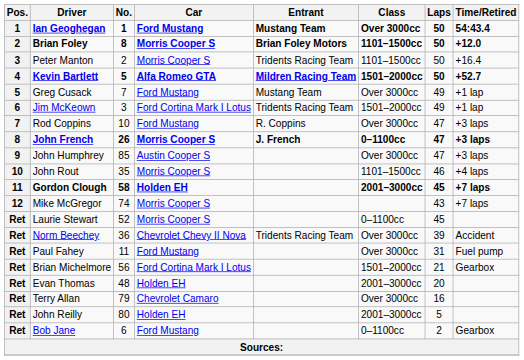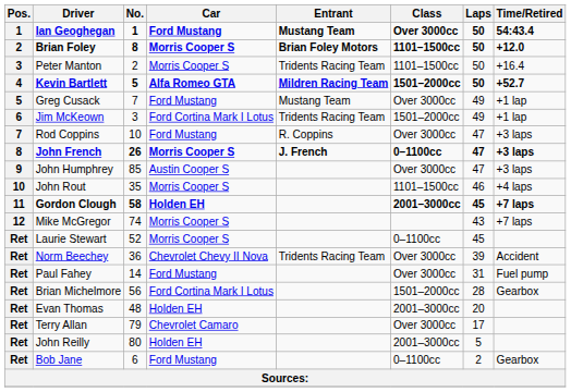 <table class="wikitable" style="font-size: 90%">
 <tr>
 <th>Pos.</th>
 <th>Driver</th>
 <th>No.</th>
 <th>Car</th>
 <th>Entrant</th>
 <th>Class</th>
 <th>Laps</th>
 <th>Time/Retired</th>
 </tr>
 <tr style="font-weight: bold">
 <th>1</th>
 <td> <a href='#'>Ian Geoghegan</a></td>
 <td align="center">1</td>
 <td><a href='#'>Ford Mustang</a></td>
 <td>Mustang Team</td>
 <td>Over 3000cc</td>
 <td align="center">50</td>
 <td>54:43.4</td>
 </tr>
 <tr style="font-weight: bold">
 <th>2</th>
 <td> Brian Foley</td>
 <td align="center">8</td>
 <td><a href='#'>Morris Cooper S</a></td>
 <td>Brian Foley Motors</td>
 <td>1101–1500cc</td>
 <td align="center">50</td>
 <td>+12.0</td>
 </tr>
 <tr>
 <th>3</th>
 <td> Peter Manton</td>
 <td align="center">2</td>
 <td><a href='#'>Morris Cooper S</a></td>
 <td>Tridents Racing Team</td>
 <td>1101–1500cc</td>
 <td align="center">50</td>
 <td>+16.4</td>
 </tr>
 <tr style="font-weight: bold">
 <th>4</th>
 <td> <a href='#'>Kevin Bartlett</a></td>
 <td align="center">5</td>
 <td><a href='#'>Alfa Romeo GTA</a></td>
 <td><a href='#'>Mildren Racing Team</a></td>
 <td>1501–2000cc</td>
 <td align="center">50</td>
 <td>+52.7</td>
 </tr>
 <tr>
 <th>5</th>
 <td> Greg Cusack</td>
 <td align="center">7</td>
 <td><a href='#'>Ford Mustang</a></td>
 <td>Mustang Team</td>
 <td>Over 3000cc</td>
 <td align="center">49</td>
 <td>+1 lap</td>
 </tr>
 <tr>
 <th>6</th>
 <td> <a href='#'>Jim McKeown</a></td>
 <td align="center">3</td>
 <td><a href='#'>Ford Cortina Mark I Lotus</a></td>
 <td>Tridents Racing Team</td>
 <td>1501–2000cc</td>
 <td align="center">49</td>
 <td>+1 lap</td>
 </tr>
 <tr>
 <th>7</th>
 <td> Rod Coppins</td>
 <td align="center">10</td>
 <td><a href='#'>Ford Mustang</a></td>
 <td>R. Coppins</td>
 <td>Over 3000cc</td>
 <td align="center">47</td>
 <td>+3 laps</td>
 </tr>
 <tr style="font-weight: bold">
 <th>8</th>
 <td> <a href='#'>John French</a></td>
 <td align="center">26</td>
 <td><a href='#'>Morris Cooper S</a></td>
 <td>J. French</td>
 <td>0–1100cc</td>
 <td align="center">47</td>
 <td>+3 laps</td>
 </tr>
 <tr>
 <th>9</th>
 <td> John Humphrey</td>
 <td align="center">85</td>
 <td><a href='#'>Austin Cooper S</a></td>
 <td></td>
 <td>Over 3000cc</td>
 <td align="center">47</td>
 <td>+3 laps</td>
 </tr>
 <tr>
 <th>10</th>
 <td> John Rout </td>
 <td align="center">35</td>
 <td><a href='#'>Morris Cooper S</a></td>
 <td></td>
 <td>1101–1500cc </td>
 <td align="center">46</td>
 <td>+4 laps</td>
 </tr>
 <tr style="font-weight: bold">
 <th>11</th>
 <td> Gordon Clough </td>
 <td align="center">58</td>
 <td><a href='#'>Holden EH</a></td>
 <td></td>
 <td>2001–3000cc</td>
 <td align="center">45</td>
 <td>+7 laps</td>
 </tr>
 <tr>
 <th>12</th>
 <td> Mike McGregor </td>
 <td align="center">74</td>
 <td><a href='#'>Morris Cooper S</a></td>
 <td></td>
 <td></td>
 <td align="center">43</td>
 <td>+7 laps</td>
 </tr>
 <tr>
 <th>Ret</th>
 <td> Laurie Stewart</td>
 <td align="center">52</td>
 <td><a href='#'>Morris Cooper S</a></td>
 <td></td>
 <td>0–1100cc </td>
 <td align="center">45</td>
 <td></td>
 </tr>
 <tr>
 <th>Ret</th>
 <td> <a href='#'>Norm Beechey</a></td>
 <td align="center">36</td>
 <td><a href='#'>Chevrolet Chevy II Nova</a></td>
 <td>Tridents Racing Team</td>
 <td>Over 3000cc</td>
 <td align="center">39</td>
 <td>Accident</td>
 </tr>
 <tr>
 <th>Ret</th>
 <td> Paul Fahey</td>
-<td align="center">11</td>
+<td align="center">14</td>
 <td><a href='#'>Ford Mustang</a></td>
 <td></td>
 <td>Over 3000cc</td>
 <td align="center">31</td>
 <td>Fuel pump</td>
 </tr>
 <tr>
 <th>Ret</th>
 <td> Brian Michelmore</td>
 <td align="center">56</td>
 <td><a href='#'>Ford Cortina Mark I Lotus</a></td>
 <td></td>
 <td>1501–2000cc</td>
-<td align="center">21</td>
+<td align="center">28</td>
 <td>Gearbox</td>
 </tr>
 <tr>
 <th>Ret</th>
 <td> Evan Thomas</td>
 <td align="center">48</td>
 <td><a href='#'>Holden EH</a></td>
 <td></td>
 <td>2001–3000cc</td>
 <td align="center">20</td>
 <td></td>
 </tr>
 <tr>
 <th>Ret</th>
 <td> Terry Allan</td>
 <td align="center">79</td>
 <td><a href='#'>Chevrolet Camaro</a></td>
 <td></td>
 <td>Over 3000cc</td>
-<td align="center">16</td>
+<td align="center">17</td>
 <td></td>
 </tr>
 <tr>
 <th>Ret</th>
 <td> John Reilly </td>
 <td align="center">80</td>
 <td><a href='#'>Holden EH</a></td>
 <td></td>
 <td>2001–3000cc</td>
 <td align="center">5</td>
 <td></td>
 </tr>
 <tr>
 <th>Ret</th>
 <td> <a href='#'>Bob Jane</a></td>
 <td align="center">6</td>
 <td><a href='#'>Ford Mustang</a></td>
 <td></td>
 <td>0–1100cc</td>
 <td align="center">2</td>
 <td>Gearbox</td>
 </tr>
 <tr>
 <th colspan="8">Sources:</th>
 </tr>
 <tr>
 </tr>
 </table>
